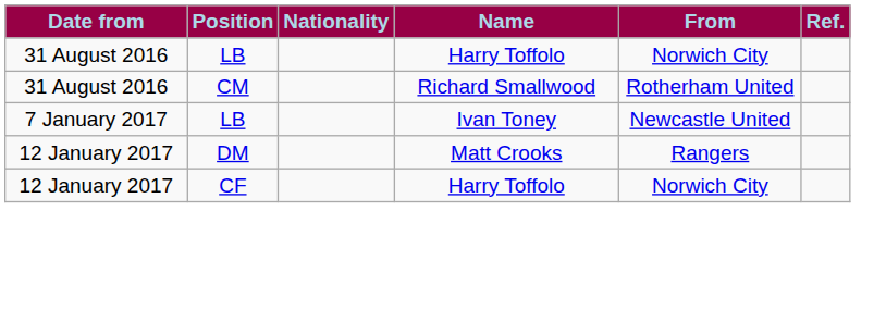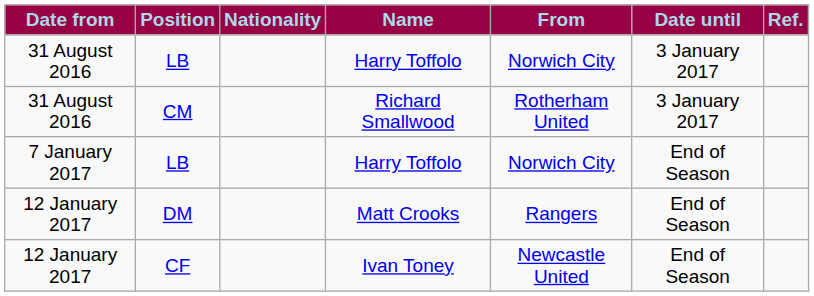 <table class="wikitable"  style="text-align:center; font-size:90%; ">
 <tr>
 <th style="background:#970045; color:#ADD8E6; width:120px;">Date from</th>
 <th style="background:#970045; color:#ADD8E6; width:50px;">Position</th>
 <th style="background:#970045; color:#ADD8E6; width:50px;">Nationality</th>
 <th style="background:#970045; color:#ADD8E6; width:150px;">Name</th>
 <th style="background:#970045; color:#ADD8E6; width:120px;">From</th>
+<th style="background:#970045; color:#ADD8E6; width:120px;">Date until</th>
 <th style="background:#970045; color:#ADD8E6; width:25px;">Ref.</th>
 </tr>
 <tr>
 <td>31 August 2016</td>
 <td><a href='#'>LB</a></td>
 <td></td>
 <td><a href='#'>Harry Toffolo</a></td>
 <td><a href='#'>Norwich City</a></td>
+<td>3 January 2017</td>
 <td></td>
 </tr>
 <tr>
 <td>31 August 2016</td>
 <td><a href='#'>CM</a></td>
 <td></td>
 <td><a href='#'>Richard Smallwood</a></td>
 <td><a href='#'>Rotherham United</a></td>
+<td>3 January 2017</td>
 <td></td>
 </tr>
 <tr>
 <td>7 January 2017</td>
 <td><a href='#'>LB</a></td>
 <td></td>
-<td><a href='#'>Ivan Toney</a></td>
-<td><a href='#'>Newcastle United</a></td>
+<td><a href='#'>Harry Toffolo</a></td>
+<td><a href='#'>Norwich City</a></td>
+<td>End of Season</td>
 <td></td>
 </tr>
 <tr>
 <td>12 January 2017</td>
 <td><a href='#'>DM</a></td>
 <td></td>
 <td><a href='#'>Matt Crooks</a></td>
 <td><a href='#'>Rangers</a></td>
+<td>End of Season</td>
 <td></td>
 </tr>
 <tr>
 <td>12 January 2017</td>
 <td><a href='#'>CF</a></td>
 <td></td>
-<td><a href='#'>Harry Toffolo</a></td>
-<td><a href='#'>Norwich City</a></td>
+<td><a href='#'>Ivan Toney</a></td>
+<td><a href='#'>Newcastle United</a></td>
+<td>End of Season</td>
 <td></td>
 </tr>
 </table>
